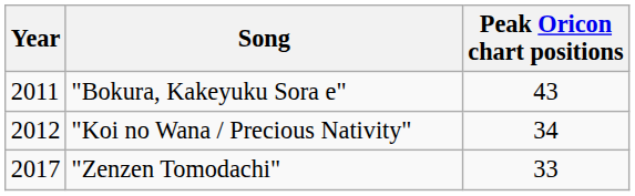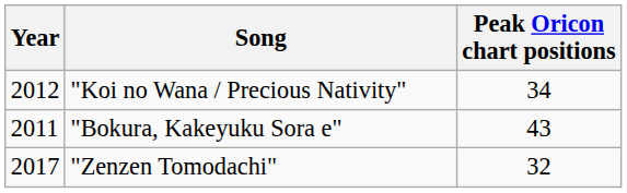 <table class="wikitable" border="1">
 <tr>
 <th rowspan="1">Year</th>
 <th rowspan="1" width="250">Song</th>
 <th colspan="1">Peak <a href='#'>Oricon</a><br> chart positions<br></th>
 </tr>
 <tr>
+<td>2012</td>
+<td>"Koi no Wana / Precious Nativity"</td>
+<td align="center">34</td>
+</tr>
+<tr>
 <td>2011</td>
 <td>"Bokura, Kakeyuku Sora e"</td>
 <td align="center">43</td>
 </tr>
 <tr>
-<td>2012</td>
-<td>"Koi no Wana / Precious Nativity"</td>
-<td align="center">34</td>
-</tr>
-<tr>
 <td>2017</td>
 <td>"Zenzen Tomodachi"</td>
-<td align="center">33</td>
+<td align="center">32</td>
 </tr>
 </table>
